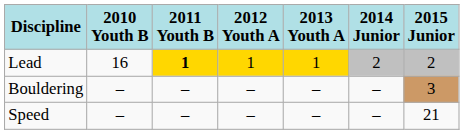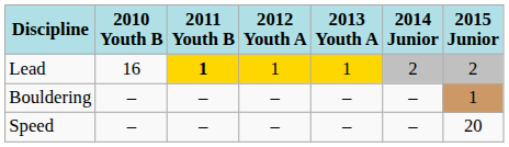 <table class="wikitable" style="text-align: center;">
 <tr>
 <th style="background: #b0e0e6;">Discipline</th>
 <th style="background: #b0e0e6;">2010<br>Youth B</th>
 <th style="background: #b0e0e6;">2011<br>Youth B</th>
 <th style="background: #b0e0e6;">2012<br>Youth A</th>
 <th style="background: #b0e0e6;">2013<br>Youth A</th>
 <th style="background: #b0e0e6;">2014<br>Junior</th>
 <th style="background: #b0e0e6;">2015<br>Junior</th>
 </tr>
 <tr>
 <td align="left">Lead</td>
 <td>16</td>
 <td style="background:gold"><strong>1</strong></td>
 <td style="background:gold">1</td>
 <td style="background:gold">1</td>
 <td style="background:silver">2</td>
 <td style="background:silver">2</td>
 </tr>
 <tr>
 <td align="left">Bouldering</td>
 <td>–</td>
 <td>–</td>
 <td>–</td>
 <td>–</td>
 <td>–</td>
-<td style="background:#cc9966">3</td>
+<td style="background:#cc9966">1</td>
 </tr>
 <tr>
 <td align="left">Speed</td>
 <td>–</td>
 <td>–</td>
 <td>–</td>
 <td>–</td>
 <td>–</td>
-<td>21</td>
+<td>20</td>
 </tr>
 </table>
